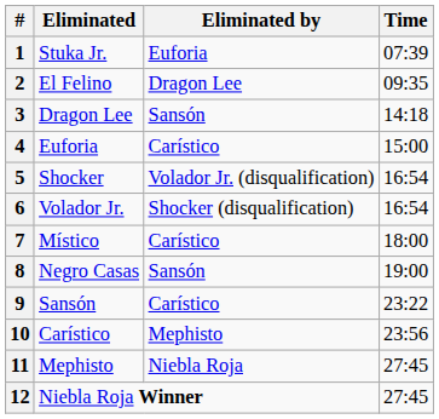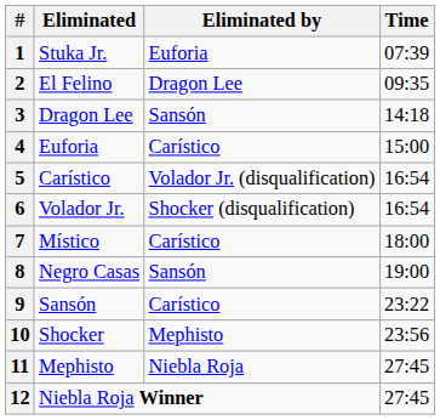 <table class="wikitable" align="center">
 <tr>
 <th scope="col">#</th>
 <th scope="col">Eliminated</th>
 <th scope="col">Eliminated by</th>
 <th scope="col">Time</th>
 </tr>
 <tr>
 <th>1</th>
 <td><a href='#'>Stuka Jr.</a></td>
 <td><a href='#'>Euforia</a></td>
 <td>07:39</td>
 </tr>
 <tr>
 <th>2</th>
 <td><a href='#'>El Felino</a></td>
 <td><a href='#'>Dragon Lee</a></td>
 <td>09:35</td>
 </tr>
 <tr>
 <th>3</th>
 <td><a href='#'>Dragon Lee</a></td>
 <td><a href='#'>Sansón</a></td>
 <td>14:18</td>
 </tr>
 <tr>
 <th>4</th>
 <td><a href='#'>Euforia</a></td>
 <td><a href='#'>Carístico</a></td>
 <td>15:00</td>
 </tr>
 <tr>
 <th>5</th>
-<td><a href='#'>Shocker</a></td>
+<td><a href='#'>Carístico</a></td>
 <td><a href='#'>Volador Jr.</a> (disqualification)</td>
 <td>16:54</td>
 </tr>
 <tr>
 <th>6</th>
 <td><a href='#'>Volador Jr.</a></td>
 <td><a href='#'>Shocker</a> (disqualification)</td>
 <td>16:54</td>
 </tr>
 <tr>
 <th>7</th>
 <td><a href='#'>Místico</a></td>
 <td><a href='#'>Carístico</a></td>
 <td>18:00</td>
 </tr>
 <tr>
 <th>8</th>
 <td><a href='#'>Negro Casas</a></td>
 <td><a href='#'>Sansón</a></td>
 <td>19:00</td>
 </tr>
 <tr>
 <th>9</th>
 <td><a href='#'>Sansón</a></td>
 <td><a href='#'>Carístico</a></td>
 <td>23:22</td>
 </tr>
 <tr>
 <th>10</th>
-<td><a href='#'>Carístico</a></td>
+<td><a href='#'>Shocker</a></td>
 <td><a href='#'>Mephisto</a></td>
 <td>23:56</td>
 </tr>
 <tr>
 <th>11</th>
 <td><a href='#'>Mephisto</a></td>
 <td><a href='#'>Niebla Roja</a></td>
 <td>27:45</td>
 </tr>
 <tr>
 <th>12</th>
 <td colspan=2><a href='#'>Niebla Roja</a> <strong>Winner</strong></td>
 <td>27:45</td>
 </tr>
 </table>
